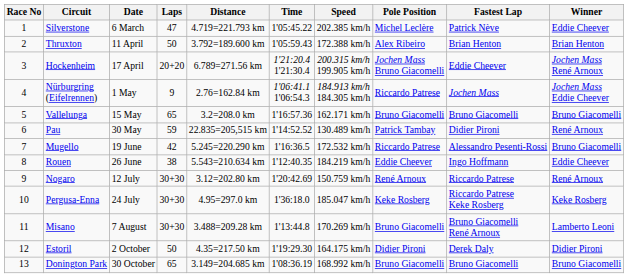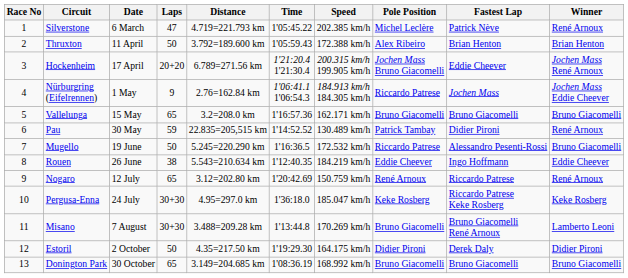 <table class="wikitable" style="font-size: 85%; text-align:center">
 <tr>
 <th>Race No</th>
 <th>Circuit</th>
 <th>Date</th>
 <th>Laps</th>
 <th>Distance</th>
 <th>Time</th>
 <th>Speed</th>
 <th>Pole Position</th>
 <th>Fastest Lap</th>
 <th>Winner</th>
 </tr>
 <tr>
 <td>1</td>
 <td align=left> <a href='#'>Silverstone</a></td>
 <td align=left>6 March</td>
 <td>47</td>
 <td>4.719=221.793 km</td>
 <td>1'05:45.22</td>
 <td>202.385 km/h</td>
 <td align=left> <a href='#'>Michel Leclère</a></td>
 <td align=left> <a href='#'>Patrick Nève</a></td>
-<td align=left> <a href='#'>Eddie Cheever</a></td>
+<td align=left> <a href='#'>René Arnoux</a></td>
 </tr>
 <tr>
 <td>2</td>
 <td align=left> <a href='#'>Thruxton</a></td>
 <td align=left>11 April</td>
 <td>50</td>
 <td>3.792=189.600 km</td>
 <td>1'05:59.43</td>
 <td>172.388 km/h</td>
 <td align=left> <a href='#'>Alex Ribeiro</a></td>
 <td align=left> <a href='#'>Brian Henton</a></td>
 <td align=left> <a href='#'>Brian Henton</a></td>
 </tr>
 <tr>
 <td>3</td>
 <td align=left> <a href='#'>Hockenheim</a></td>
 <td align=left>17 April</td>
 <td>20+20</td>
 <td>6.789=271.56 km</td>
 <td><em>1'21:20.4</em><br>1'21:30.4</td>
 <td><em>200.315 km/h</em><br>199.905 km/h</td>
 <td align=left> <em><a href='#'>Jochen Mass</a></em><br> <a href='#'>Bruno Giacomelli</a></td>
 <td align=left> <a href='#'>Eddie Cheever</a></td>
 <td align=left> <em><a href='#'>Jochen Mass</a></em><br> <a href='#'>René Arnoux</a></td>
 </tr>
 <tr>
 <td>4</td>
 <td align=left> <a href='#'>Nürburgring</a> <br> (<a href='#'>Eifelrennen</a>)</td>
 <td align=left>1 May</td>
 <td>9</td>
 <td>2.76=162.84 km</td>
 <td><em>1'06:41.1</em><br>1'06:54.3</td>
 <td><em>184.913 km/h</em><br>184.305 km/h</td>
 <td align=left> <a href='#'>Riccardo Patrese</a></td>
 <td align=left> <em><a href='#'>Jochen Mass</a></em></td>
 <td align=left> <em><a href='#'>Jochen Mass</a></em><br> <a href='#'>Eddie Cheever</a></td>
 </tr>
 <tr>
 <td>5</td>
 <td align=left> <a href='#'>Vallelunga</a></td>
 <td align=left>15 May</td>
 <td>65</td>
 <td>3.2=208.0 km</td>
 <td>1'16:57.36</td>
 <td>162.171 km/h</td>
 <td align=left> <a href='#'>Bruno Giacomelli</a></td>
 <td align=left> <a href='#'>Bruno Giacomelli</a></td>
 <td align=left> <a href='#'>Bruno Giacomelli</a></td>
 </tr>
 <tr>
 <td>6</td>
 <td align=left> <a href='#'>Pau</a></td>
 <td align=left>30 May</td>
 <td>59</td>
 <td>22.835=205,515 km</td>
 <td>1'14:52.52</td>
 <td>130.489 km/h</td>
 <td align=left> <a href='#'>Patrick Tambay</a></td>
 <td align=left> <a href='#'>Didier Pironi</a></td>
 <td align=left> <a href='#'>René Arnoux</a></td>
 </tr>
 <tr>
 <td>7</td>
 <td align=left> <a href='#'>Mugello</a></td>
 <td align=left>19 June</td>
-<td>42</td>
+<td>50</td>
 <td>5.245=220.290 km</td>
 <td>1'16:36.5</td>
 <td>172.532 km/h</td>
 <td align=left> <a href='#'>Riccardo Patrese</a></td>
 <td align=left> <a href='#'>Alessandro Pesenti-Rossi</a></td>
 <td align=left> <a href='#'>Bruno Giacomelli</a></td>
 </tr>
 <tr>
 <td>8</td>
 <td align=left> <a href='#'>Rouen</a></td>
 <td align=left>26 June</td>
 <td>38</td>
 <td>5.543=210.634 km</td>
 <td>1'12:40.35</td>
 <td>184.219 km/h</td>
 <td align=left> <a href='#'>Eddie Cheever</a></td>
 <td align=left> <a href='#'>Ingo Hoffmann</a></td>
 <td align=left> <a href='#'>Eddie Cheever</a></td>
 </tr>
 <tr>
 <td>9</td>
 <td align=left> <a href='#'>Nogaro</a></td>
 <td align=left>12 July</td>
-<td>30+30</td>
+<td>65</td>
 <td>3.12=202.80 km</td>
 <td>1'20:42.69</td>
 <td>150.759 km/h</td>
 <td align=left> <a href='#'>René Arnoux</a></td>
 <td align=left> <a href='#'>Riccardo Patrese</a></td>
 <td align=left> <a href='#'>René Arnoux</a></td>
 </tr>
 <tr>
 <td>10</td>
 <td align=left> <a href='#'>Pergusa-Enna</a></td>
 <td align=left>24 July</td>
 <td>30+30</td>
 <td>4.95=297.0 km</td>
 <td>1'36:18.0</td>
 <td>185.047 km/h</td>
 <td align=left> <a href='#'>Keke Rosberg</a></td>
 <td align=left> <a href='#'>Riccardo Patrese</a><br> <a href='#'>Keke Rosberg</a></td>
 <td align=left> <a href='#'>Keke Rosberg</a></td>
 </tr>
 <tr>
 <td>11</td>
 <td align=left> <a href='#'>Misano</a></td>
 <td align=left>7 August</td>
 <td>30+30</td>
 <td>3.488=209.28 km</td>
 <td>1'13:44.8</td>
 <td>170.269 km/h</td>
 <td align=left> <a href='#'>Bruno Giacomelli</a></td>
 <td align=left> <a href='#'>Bruno Giacomelli</a><br> <a href='#'>René Arnoux</a></td>
 <td align=left> <a href='#'>Lamberto Leoni</a></td>
 </tr>
 <tr>
 <td>12</td>
 <td align=left> <a href='#'>Estoril</a></td>
 <td align=left>2 October</td>
 <td>50</td>
 <td>4.35=217.50 km</td>
 <td>1'19:29.30</td>
 <td>164.175 km/h</td>
 <td align=left> <a href='#'>Didier Pironi</a></td>
 <td align=left> <a href='#'>Derek Daly</a></td>
 <td align=left> <a href='#'>Didier Pironi</a></td>
 </tr>
 <tr>
 <td>13</td>
 <td align=left> <a href='#'>Donington Park</a></td>
 <td align=left>30 October</td>
 <td>65</td>
 <td>3.149=204.685 km</td>
 <td>1'08:36.19</td>
 <td>168.992 km/h</td>
 <td align=left> <a href='#'>Bruno Giacomelli</a></td>
 <td align=left> <a href='#'>Bruno Giacomelli</a></td>
 <td align=left> <a href='#'>Bruno Giacomelli</a></td>
 </tr>
 </table>
